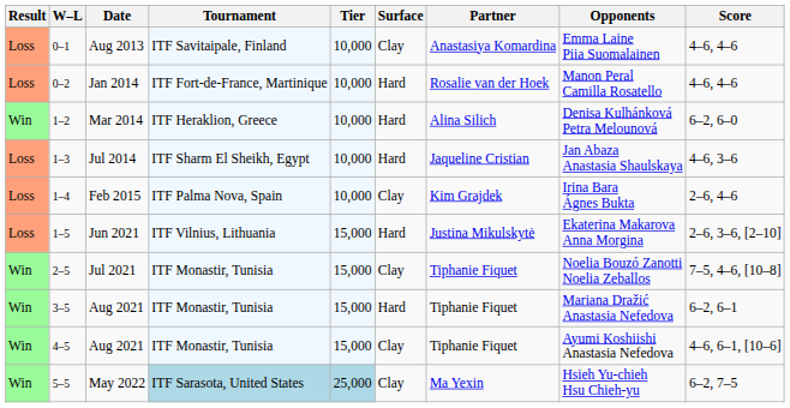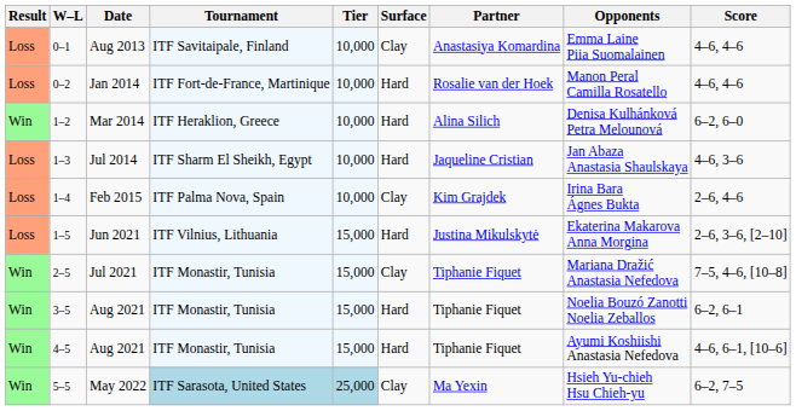 <table class="sortable wikitable">
 <tr>
 <th>Result</th>
 <th class=unsortable>W–L</th>
 <th>Date</th>
 <th>Tournament</th>
 <th>Tier</th>
 <th>Surface</th>
 <th>Partner</th>
 <th>Opponents</th>
 <th class=unsortable>Score</th>
 </tr>
 <tr>
 <td style="background:#ffa07a;">Loss</td>
 <td><small>0–1</small></td>
 <td>Aug 2013</td>
 <td style="background:#f0f8ff;">ITF Savitaipale, Finland</td>
 <td style="background:#f0f8ff;">10,000</td>
 <td>Clay</td>
 <td> <a href='#'>Anastasiya Komardina</a></td>
 <td> <a href='#'>Emma Laine</a> <br>  <a href='#'>Piia Suomalainen</a></td>
 <td>4–6, 4–6</td>
 </tr>
 <tr>
 <td style="background:#ffa07a;">Loss</td>
 <td><small>0–2</small></td>
 <td>Jan 2014</td>
 <td style="background:#f0f8ff;">ITF Fort-de-France, Martinique</td>
 <td style="background:#f0f8ff;">10,000</td>
 <td>Hard</td>
 <td> <a href='#'>Rosalie van der Hoek</a></td>
 <td> <a href='#'>Manon Peral</a> <br>  <a href='#'>Camilla Rosatello</a></td>
 <td>4–6, 4–6</td>
 </tr>
 <tr>
 <td style="background:#98fb98;">Win</td>
 <td><small>1–2</small></td>
 <td>Mar 2014</td>
 <td style="background:#f0f8ff;">ITF Heraklion, Greece</td>
 <td style="background:#f0f8ff;">10,000</td>
 <td>Hard</td>
 <td> <a href='#'>Alina Silich</a></td>
 <td> <a href='#'>Denisa Kulhánková</a> <br>  <a href='#'>Petra Melounová</a></td>
 <td>6–2, 6–0</td>
 </tr>
 <tr>
 <td style="background:#ffa07a;">Loss</td>
 <td><small>1–3</small></td>
 <td>Jul 2014</td>
 <td style="background:#f0f8ff;">ITF Sharm El Sheikh, Egypt</td>
 <td style="background:#f0f8ff;">10,000</td>
 <td>Hard</td>
 <td> <a href='#'>Jaqueline Cristian</a></td>
 <td> <a href='#'>Jan Abaza</a> <br>  <a href='#'>Anastasia Shaulskaya</a></td>
 <td>4–6, 3–6</td>
 </tr>
 <tr>
 <td style="background:#ffa07a;">Loss</td>
 <td><small>1–4</small></td>
 <td>Feb 2015</td>
 <td style="background:#f0f8ff;">ITF Palma Nova, Spain</td>
 <td style="background:#f0f8ff;">10,000</td>
 <td>Clay</td>
 <td> <a href='#'>Kim Grajdek</a></td>
 <td> <a href='#'>Irina Bara</a> <br>  <a href='#'>Ágnes Bukta</a></td>
 <td>2–6, 4–6</td>
 </tr>
 <tr>
 <td style="background:#ffa07a;">Loss</td>
 <td><small>1–5</small></td>
 <td>Jun 2021</td>
 <td style="background:#f0f8ff;">ITF Vilnius, Lithuania</td>
 <td style="background:#f0f8ff;">15,000</td>
 <td>Hard</td>
 <td> <a href='#'>Justina Mikulskytė</a></td>
 <td> <a href='#'>Ekaterina Makarova</a> <br>  <a href='#'>Anna Morgina</a></td>
 <td>2–6, 3–6, [2–10]</td>
 </tr>
 <tr>
 <td bgcolor=#98FB98>Win</td>
 <td><small>2–5</small></td>
 <td>Jul 2021</td>
 <td style="background:#f0f8ff;">ITF Monastir, Tunisia</td>
 <td style="background:#f0f8ff;">15,000</td>
 <td>Clay</td>
 <td> <a href='#'>Tiphanie Fiquet</a></td>
-<td> <a href='#'>Noelia Bouzó Zanotti</a> <br>  <a href='#'>Noelia Zeballos</a></td>
+<td> <a href='#'>Mariana Dražić</a> <br>  <a href='#'>Anastasia Nefedova</a></td>
 <td>7–5, 4–6, [10–8]</td>
 </tr>
 <tr>
 <td bgcolor=#98FB98>Win</td>
 <td><small>3–5</small></td>
 <td>Aug 2021</td>
 <td style="background:#f0f8ff;">ITF Monastir, Tunisia</td>
 <td style="background:#f0f8ff;">15,000</td>
 <td>Hard</td>
 <td> Tiphanie Fiquet</td>
-<td> <a href='#'>Mariana Dražić</a> <br>  <a href='#'>Anastasia Nefedova</a></td>
+<td> <a href='#'>Noelia Bouzó Zanotti</a> <br>  <a href='#'>Noelia Zeballos</a></td>
 <td>6–2, 6–1</td>
 </tr>
 <tr>
 <td bgcolor=#98FB98>Win</td>
 <td><small>4–5</small></td>
 <td>Aug 2021</td>
 <td style="background:#f0f8ff;">ITF Monastir, Tunisia</td>
 <td style="background:#f0f8ff;">15,000</td>
-<td>Clay</td>
+<td>Hard</td>
 <td> Tiphanie Fiquet</td>
 <td> <a href='#'>Ayumi Koshiishi</a> <br>  Anastasia Nefedova</td>
 <td>4–6, 6–1, [10–6]</td>
 </tr>
 <tr>
 <td bgcolor=#98FB98>Win</td>
 <td><small>5–5</small></td>
 <td>May 2022</td>
 <td bgcolor=lightblue>ITF Sarasota, United States</td>
 <td bgcolor=lightblue>25,000</td>
 <td>Clay</td>
 <td> <a href='#'>Ma Yexin</a></td>
 <td> <a href='#'>Hsieh Yu-chieh</a> <br>  <a href='#'>Hsu Chieh-yu</a></td>
 <td>6–2, 7–5</td>
 </tr>
 </table>
